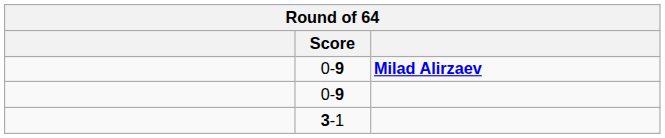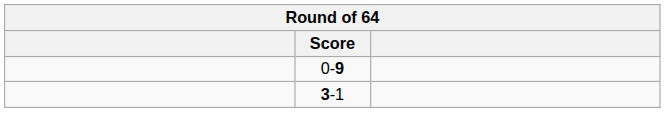 <table class="wikitable" style="text-align: center; font-size:90% ">
 <tr>
 <th colspan=3>Round of 64</th>
 </tr>
 <tr>
 <th align="right" width="250"></th>
 <th width="60">Score</th>
 <th align="left" width="250"></th>
 </tr>
 <tr>
 <td align=left></td>
 <td align=center>0-<strong>9</strong></td>
-<td align=left><strong> <a href='#'>Milad Alirzaev</a> </strong></td>
-</tr>
-<tr>
-<td align=left></td>
-<td align=center>0-<strong>9</strong></td>
 <td align=left><strong></strong></td>
 </tr>
 <tr>
 <td align=left><strong></strong></td>
 <td align=center><strong>3</strong>-1</td>
 <td align=left></td>
 </tr>
 </table>
